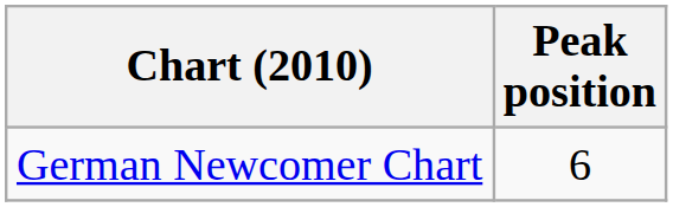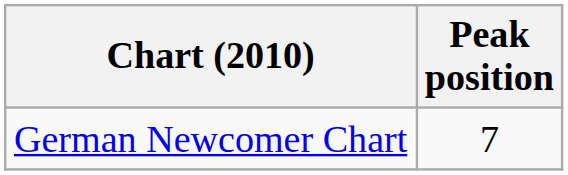 <table class="wikitable sortable">
 <tr>
 <th>Chart (2010)</th>
 <th>Peak<br>position</th>
 </tr>
 <tr>
 <td><a href='#'>German Newcomer Chart</a></td>
-<td style="text-align:center;">6</td>
+<td style="text-align:center;">7</td>
 </tr>
 </table>
